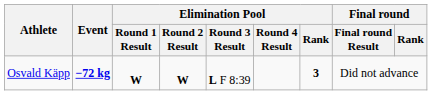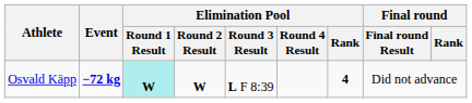 <table class="wikitable" style="font-size:90%">
 <tr>
 <th rowspan="2">Athlete</th>
 <th rowspan="2">Event</th>
 <th colspan=5>Elimination Pool</th>
 <th colspan=2>Final round</th>
 </tr>
 <tr style="font-size: 95%">
 <th>Round 1<br>Result</th>
 <th>Round 2<br>Result</th>
 <th>Round 3<br>Result</th>
 <th>Round 4<br>Result</th>
 <th>Rank</th>
 <th>Final round<br>Result</th>
 <th>Rank</th>
 </tr>
 <tr align=center>
 <td align=left><a href='#'>Osvald Käpp</a></td>
 <td align=left><strong><a href='#'>−72 kg</a></strong></td>
-<td><br><strong>W</strong></td>
+<td style="background: paleturquoise;"><br><strong>W</strong></td>
 <td><br><strong>W</strong></td>
 <td><br><strong>L</strong> F 8:39</td>
 <td></td>
-<td><strong>3</strong></td>
+<td><strong>4</strong></td>
 <td colspan=2>Did not advance</td>
 </tr>
 </table>
